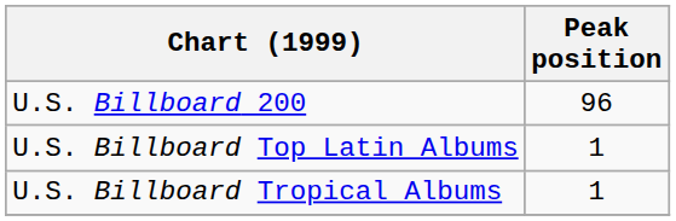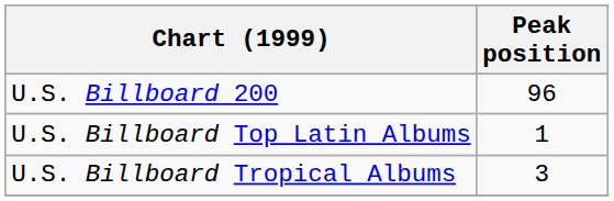 <table class="wikitable">
 <tr>
 <th align="left">Chart (1999)</th>
 <th align="left">Peak<br>position</th>
 </tr>
 <tr>
 <td align="left">U.S. <a href='#'><em>Billboard</em> 200</a></td>
 <td align="center">96</td>
 </tr>
 <tr>
 <td align="left">U.S. <em>Billboard</em> <a href='#'>Top Latin Albums</a></td>
 <td align="center">1</td>
 </tr>
 <tr>
 <td align="left">U.S. <em>Billboard</em> <a href='#'>Tropical Albums</a></td>
-<td align="center">1</td>
+<td align="center">3</td>
 </tr>
 <tr>
 </tr>
 </table>
